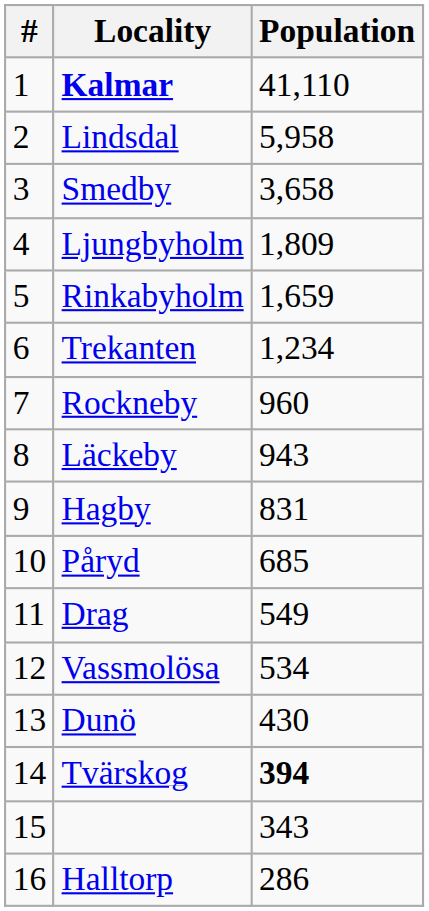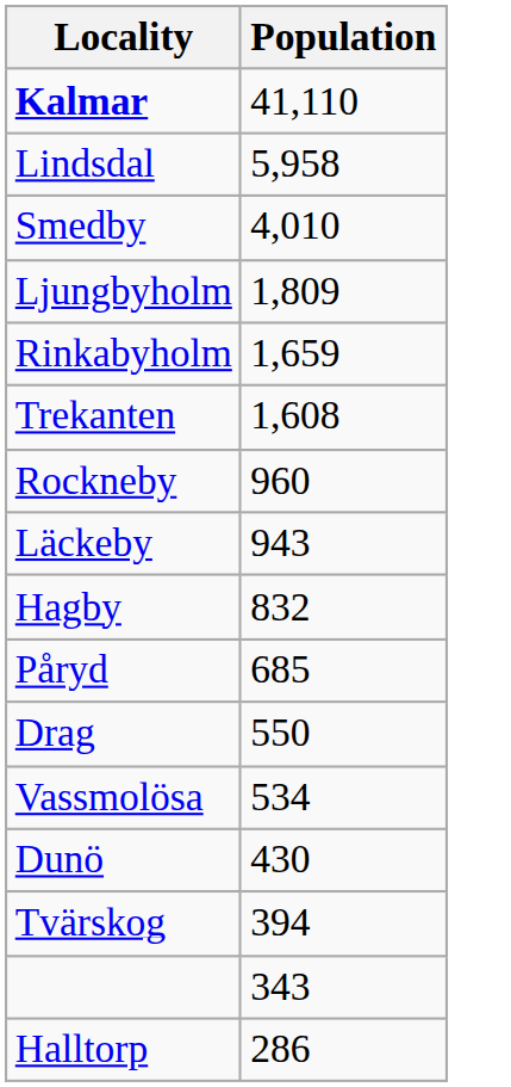 <table class="wikitable">
 <tr>
-<th>#</th>
 <th>Locality</th>
 <th>Population</th>
 </tr>
 <tr>
-<td>1</td>
 <td><strong><a href='#'>Kalmar</a></strong></td>
 <td>41,110</td>
 </tr>
 <tr>
-<td>2</td>
 <td><a href='#'>Lindsdal</a></td>
 <td>5,958</td>
 </tr>
 <tr>
-<td>3</td>
 <td><a href='#'>Smedby</a></td>
-<td>3,658</td>
+<td>4,010</td>
 </tr>
 <tr>
-<td>4</td>
 <td><a href='#'>Ljungbyholm</a></td>
 <td>1,809</td>
 </tr>
 <tr>
-<td>5</td>
 <td><a href='#'>Rinkabyholm</a></td>
 <td>1,659</td>
 </tr>
 <tr>
-<td>6</td>
 <td><a href='#'>Trekanten</a></td>
-<td>1,234</td>
+<td>1,608</td>
 </tr>
 <tr>
-<td>7</td>
 <td><a href='#'>Rockneby</a></td>
 <td>960</td>
 </tr>
 <tr>
-<td>8</td>
 <td><a href='#'>Läckeby</a></td>
 <td>943</td>
 </tr>
 <tr>
-<td>9</td>
 <td><a href='#'>Hagby</a></td>
-<td>831</td>
+<td>832</td>
 </tr>
 <tr>
-<td>10</td>
 <td><a href='#'>Påryd</a></td>
 <td>685</td>
 </tr>
 <tr>
-<td>11</td>
 <td><a href='#'>Drag</a></td>
-<td>549</td>
+<td>550</td>
 </tr>
 <tr>
-<td>12</td>
 <td><a href='#'>Vassmolösa</a></td>
 <td>534</td>
 </tr>
 <tr>
-<td>13</td>
 <td><a href='#'>Dunö</a></td>
 <td>430</td>
 </tr>
 <tr>
-<td>14</td>
 <td><a href='#'>Tvärskog</a></td>
-<td><strong>394</strong></td>
+<td>394</td>
 </tr>
 <tr>
-<td>15</td>
 <td></td>
 <td>343</td>
 </tr>
 <tr>
-<td>16</td>
 <td><a href='#'>Halltorp</a></td>
 <td>286</td>
 </tr>
 </table>
